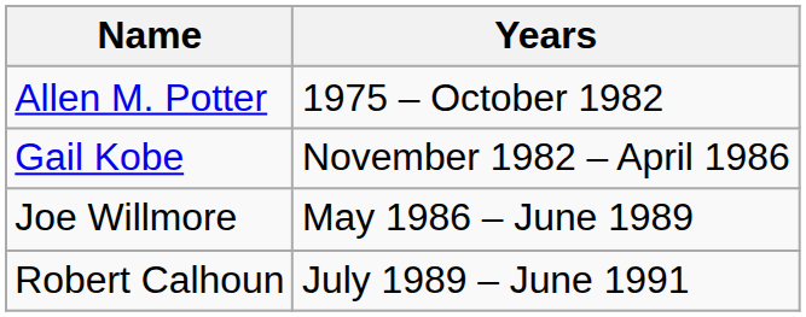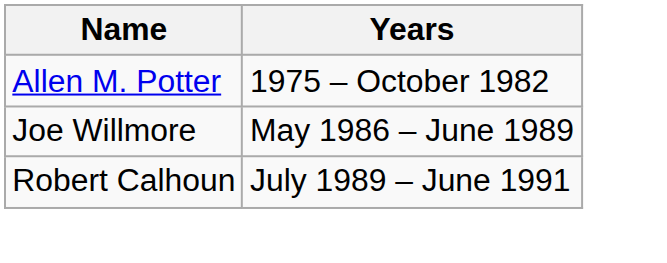 <table class="wikitable">
 <tr bgcolor="#CCCCCC">
 <th><strong>Name</strong></th>
 <th><strong>Years</strong></th>
 </tr>
 <tr>
 <td><a href='#'>Allen M. Potter</a></td>
 <td>1975 – October 1982</td>
 </tr>
 <tr>
-<td><a href='#'>Gail Kobe</a></td>
-<td>November 1982 – April 1986</td>
-</tr>
-<tr>
 <td>Joe Willmore</td>
 <td>May 1986 – June 1989</td>
 </tr>
 <tr>
 <td>Robert Calhoun</td>
 <td>July 1989 – June 1991</td>
 </tr>
 </table>
